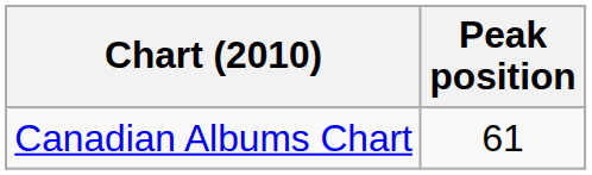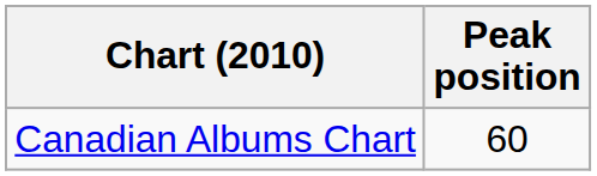 <table class="wikitable">
 <tr>
 <th>Chart (2010)</th>
 <th>Peak<br>position</th>
 </tr>
 <tr>
 <td><a href='#'>Canadian Albums Chart</a></td>
-<td style="text-align:center;">61</td>
+<td style="text-align:center;">60</td>
 </tr>
 </table>
